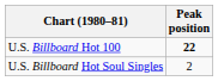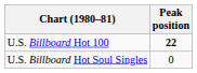 <table class="wikitable sortable">
 <tr>
 <th>Chart (1980–81)</th>
 <th>Peak<br>position</th>
 </tr>
 <tr>
 <td>U.S. <a href='#'><em>Billboard</em> Hot 100</a></td>
 <td align="center"><strong>22</strong></td>
 </tr>
 <tr>
 <td>U.S. <em>Billboard</em> <a href='#'>Hot Soul Singles</a></td>
-<td align="center">2</td>
+<td align="center">0</td>
 </tr>
 </table>
